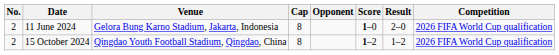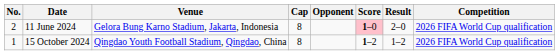 <table class="wikitable sortable">
 <tr>
 <th scope="col">No.</th>
 <th scope="col">Date</th>
 <th scope="col">Venue</th>
 <th scope="col">Cap</th>
 <th scope="col">Opponent</th>
 <th scope="col">Score</th>
 <th scope="col">Result</th>
 <th scope="col">Competition</th>
 </tr>
 <tr>
 <td style="text-align:center">2</td>
 <td>11 June 2024</td>
 <td><a href='#'>Gelora Bung Karno Stadium</a>, <a href='#'>Jakarta</a>, Indonesia</td>
 <td align=center>8</td>
 <td></td>
-<td align=center><strong>1</strong>–0</td>
+<td align=center style="background: pink;"><strong>1</strong>–0</td>
 <td align=center>2–0</td>
 <td><a href='#'>2026 FIFA World Cup qualification</a></td>
 </tr>
 <tr>
-<td style="text-align:center">2</td>
+<td style="text-align:center">1</td>
 <td>15 October 2024</td>
 <td><a href='#'>Qingdao Youth Football Stadium</a>, <a href='#'>Qingdao</a>, China</td>
 <td align=center>8</td>
 <td></td>
 <td align=center><strong>1</strong>–2</td>
 <td align=center>1–2</td>
 <td><a href='#'>2026 FIFA World Cup qualification</a></td>
 </tr>
 </table>
